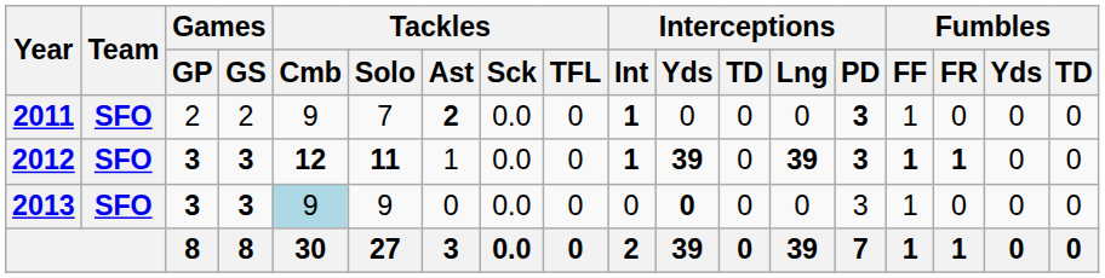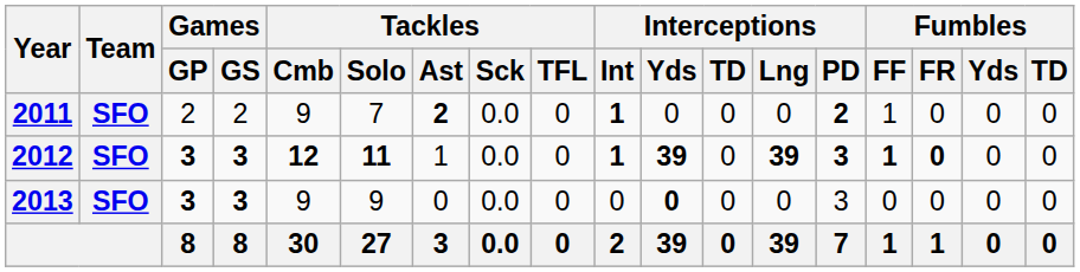 <table class="wikitable" style="text-align:center">
 <tr>
 <th rowspan="2">Year</th>
 <th rowspan="2">Team</th>
 <th colspan="2">Games</th>
 <th colspan="5">Tackles</th>
 <th colspan="5">Interceptions</th>
 <th colspan="4">Fumbles</th>
 </tr>
 <tr>
 <th>GP</th>
 <th>GS</th>
 <th>Cmb</th>
 <th>Solo</th>
 <th>Ast</th>
 <th>Sck</th>
 <th>TFL</th>
 <th>Int</th>
 <th>Yds</th>
 <th>TD</th>
 <th>Lng</th>
 <th>PD</th>
 <th>FF</th>
 <th>FR</th>
 <th>Yds</th>
 <th>TD</th>
 </tr>
 <tr>
 <th><a href='#'>2011</a></th>
 <th><a href='#'>SFO</a></th>
 <td>2</td>
 <td>2</td>
 <td>9</td>
 <td>7</td>
 <td><strong>2</strong></td>
 <td>0.0</td>
 <td>0</td>
 <td><strong>1</strong></td>
 <td>0</td>
 <td>0</td>
 <td>0</td>
-<td><strong>3</strong></td>
+<td><strong>2</strong></td>
 <td>1</td>
 <td>0</td>
 <td>0</td>
 <td>0</td>
 </tr>
 <tr>
 <th><a href='#'>2012</a></th>
 <th><a href='#'>SFO</a></th>
 <td><strong>3</strong></td>
 <td><strong>3</strong></td>
 <td><strong>12</strong></td>
 <td><strong>11</strong></td>
 <td>1</td>
 <td>0.0</td>
 <td>0</td>
 <td><strong>1</strong></td>
 <td><strong>39</strong></td>
 <td>0</td>
 <td><strong>39</strong></td>
 <td><strong>3</strong></td>
 <td><strong>1</strong></td>
-<td><strong>1</strong></td>
+<td><strong>0</strong></td>
 <td>0</td>
 <td>0</td>
 </tr>
 <tr>
 <th><a href='#'>2013</a></th>
 <th><a href='#'>SFO</a></th>
 <td><strong>3</strong></td>
 <td><strong>3</strong></td>
-<td style="background: lightblue;">9</td>
+<td>9</td>
 <td>9</td>
 <td>0</td>
 <td>0.0</td>
 <td>0</td>
 <td>0</td>
 <td><strong>0</strong></td>
 <td>0</td>
 <td>0</td>
 <td>3</td>
-<td>1</td>
+<td>0</td>
 <td>0</td>
 <td>0</td>
 <td>0</td>
 </tr>
 <tr>
 <th colspan="2"></th>
 <th>8</th>
 <th>8</th>
 <th>30</th>
 <th>27</th>
 <th>3</th>
 <th>0.0</th>
 <th>0</th>
 <th>2</th>
 <th>39</th>
 <th>0</th>
 <th>39</th>
 <th>7</th>
 <th>1</th>
 <th>1</th>
 <th>0</th>
 <th>0</th>
 </tr>
 </table>
